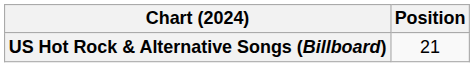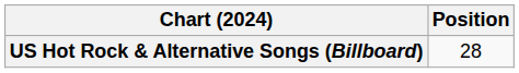 <table class="wikitable plainrowheaders" style="text-align:center">
 <tr>
 <th scope="col">Chart (2024)</th>
 <th scope="col">Position</th>
 </tr>
 <tr>
 <th scope="row">US Hot Rock & Alternative Songs (<em>Billboard</em>)</th>
-<td>21</td>
+<td>28</td>
 </tr>
 </table>
